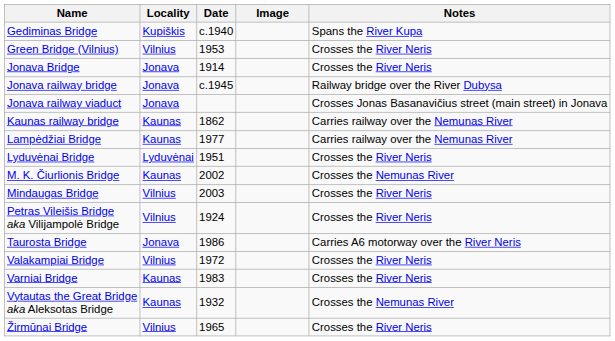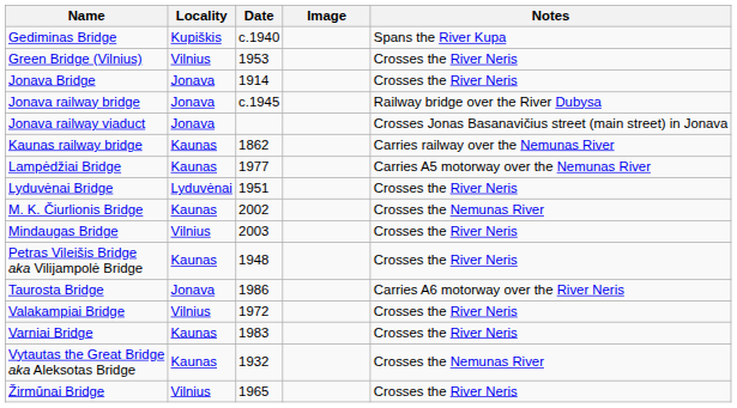 <table class="wikitable sortable">
 <tr>
 <th>Name</th>
 <th>Locality</th>
 <th>Date</th>
 <th class="unsortable" width="96px">Image</th>
 <th class="unsortable">Notes</th>
 </tr>
 <tr>
 <td><a href='#'>Gediminas Bridge</a></td>
 <td><a href='#'>Kupiškis</a></td>
 <td>c.1940</td>
 <td></td>
 <td>Spans the <a href='#'>River Kupa</a></td>
 </tr>
 <tr>
 <td><a href='#'>Green Bridge (Vilnius)</a></td>
 <td><a href='#'>Vilnius</a></td>
 <td>1953</td>
 <td></td>
 <td>Crosses the <a href='#'>River Neris</a></td>
 </tr>
 <tr>
 <td><a href='#'>Jonava Bridge</a></td>
 <td><a href='#'>Jonava</a></td>
 <td>1914</td>
 <td></td>
 <td>Crosses the <a href='#'>River Neris</a></td>
 </tr>
 <tr>
 <td><a href='#'>Jonava railway bridge</a></td>
 <td><a href='#'>Jonava</a></td>
 <td>c.1945</td>
 <td></td>
 <td>Railway bridge over the River <a href='#'>Dubysa</a></td>
 </tr>
 <tr>
 <td><a href='#'>Jonava railway viaduct</a></td>
 <td><a href='#'>Jonava</a></td>
 <td></td>
 <td></td>
 <td>Crosses Jonas Basanavičius street (main street) in Jonava</td>
 </tr>
 <tr>
 <td><a href='#'>Kaunas railway bridge</a></td>
 <td><a href='#'>Kaunas</a></td>
 <td>1862</td>
 <td></td>
 <td>Carries railway over the <a href='#'>Nemunas River</a></td>
 </tr>
 <tr>
 <td><a href='#'>Lampėdžiai Bridge</a></td>
 <td><a href='#'>Kaunas</a></td>
 <td>1977</td>
 <td></td>
-<td>Carries railway over the <a href='#'>Nemunas River</a></td>
+<td>Carries A5 motorway over the <a href='#'>Nemunas River</a></td>
 </tr>
 <tr>
 <td><a href='#'>Lyduvėnai Bridge</a></td>
 <td><a href='#'>Lyduvėnai</a></td>
 <td>1951</td>
 <td></td>
 <td>Crosses the <a href='#'>River Neris</a></td>
 </tr>
 <tr>
 <td><a href='#'>M. K. Čiurlionis Bridge</a></td>
 <td><a href='#'>Kaunas</a></td>
 <td>2002</td>
 <td></td>
 <td>Crosses the <a href='#'>Nemunas River</a></td>
 </tr>
 <tr>
 <td><a href='#'>Mindaugas Bridge</a></td>
 <td><a href='#'>Vilnius</a></td>
 <td>2003</td>
 <td></td>
 <td>Crosses the <a href='#'>River Neris</a></td>
 </tr>
 <tr>
 <td><a href='#'>Petras Vileišis Bridge</a> <br> <em>aka</em> Vilijampolė Bridge</td>
-<td><a href='#'>Vilnius</a></td>
-<td>1924</td>
+<td><a href='#'>Kaunas</a></td>
+<td>1948</td>
 <td></td>
 <td>Crosses the <a href='#'>River Neris</a></td>
 </tr>
 <tr>
 <td><a href='#'>Taurosta Bridge</a></td>
 <td><a href='#'>Jonava</a></td>
 <td>1986</td>
 <td></td>
 <td>Carries A6 motorway over the <a href='#'>River Neris</a></td>
 </tr>
 <tr>
 <td><a href='#'>Valakampiai Bridge</a></td>
 <td><a href='#'>Vilnius</a></td>
 <td>1972</td>
 <td></td>
 <td>Crosses the <a href='#'>River Neris</a></td>
 </tr>
 <tr>
 <td><a href='#'>Varniai Bridge</a></td>
 <td><a href='#'>Kaunas</a></td>
 <td>1983</td>
 <td></td>
 <td>Crosses the <a href='#'>River Neris</a></td>
 </tr>
 <tr>
 <td><a href='#'>Vytautas the Great Bridge</a> <br> <em>aka</em> Aleksotas Bridge</td>
 <td><a href='#'>Kaunas</a></td>
 <td>1932</td>
 <td></td>
 <td>Crosses the <a href='#'>Nemunas River</a></td>
 </tr>
 <tr>
 <td><a href='#'>Žirmūnai Bridge</a></td>
 <td><a href='#'>Vilnius</a></td>
 <td>1965</td>
 <td></td>
 <td>Crosses the <a href='#'>River Neris</a></td>
 </tr>
 </table>
